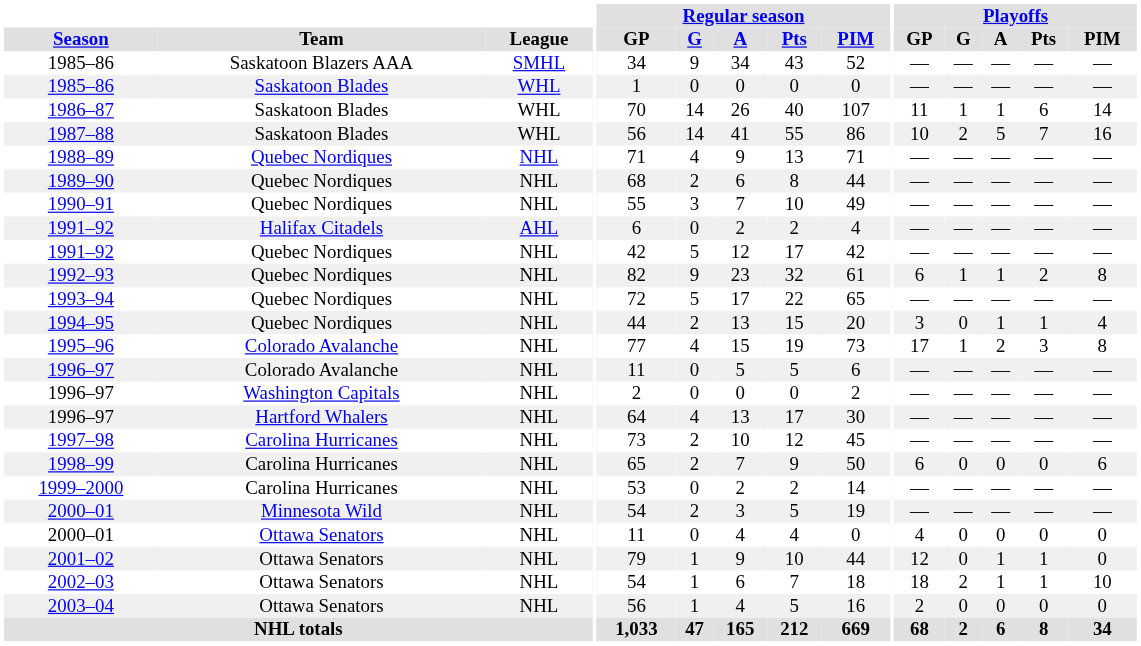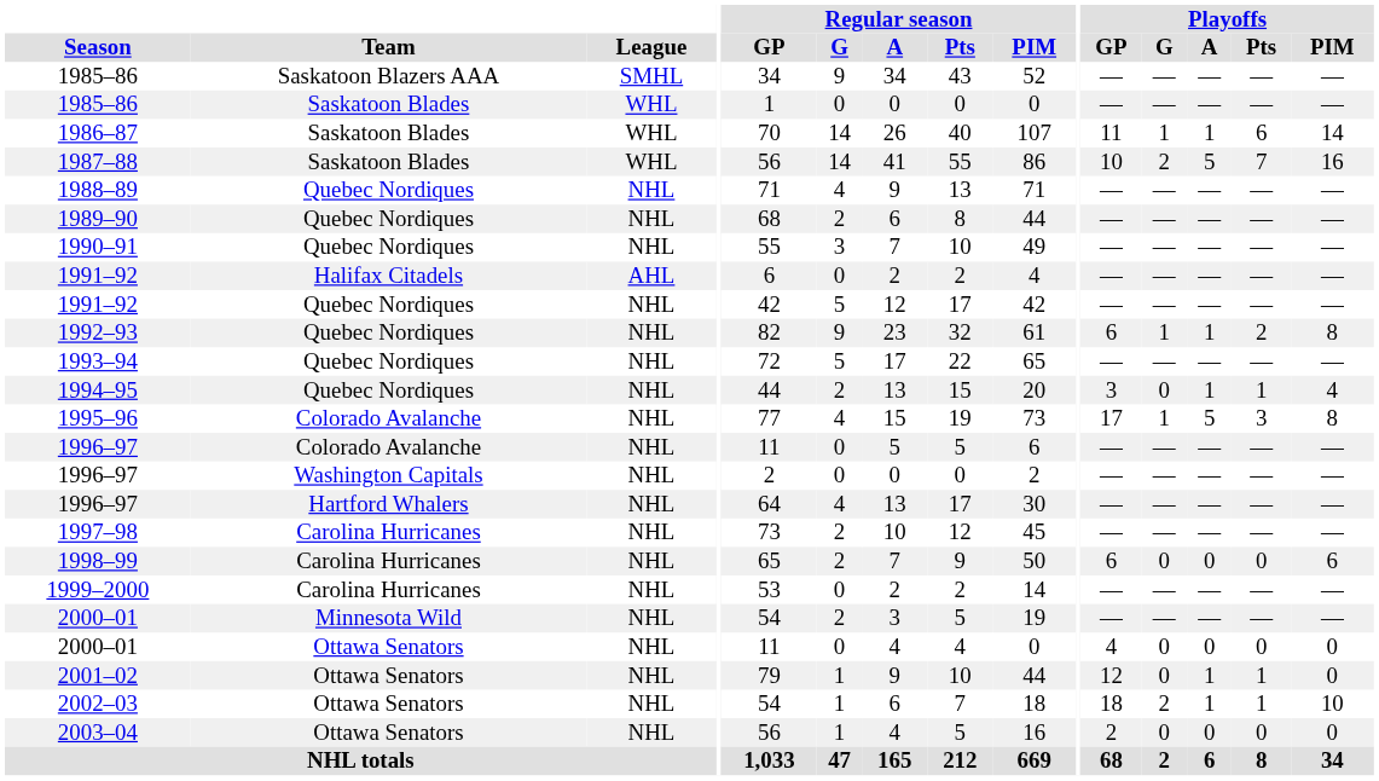 <table border="0" cellpadding="1" cellspacing="0" style="text-align:center; width:60em">
 <tr style="background:#e0e0e0;">
 <th colspan="3"  bgcolor="#ffffff"></th>
 <th rowspan="99" bgcolor="#ffffff"></th>
 <th colspan="5"><a href='#'>Regular season</a></th>
 <th rowspan="99" bgcolor="#ffffff"></th>
 <th colspan="5"><a href='#'>Playoffs</a></th>
 </tr>
 <tr style="background:#e0e0e0;">
 <th><a href='#'>Season</a></th>
 <th>Team</th>
 <th>League</th>
 <th>GP</th>
 <th><a href='#'>G</a></th>
 <th><a href='#'>A</a></th>
 <th><a href='#'>Pts</a></th>
 <th><a href='#'>PIM</a></th>
 <th>GP</th>
 <th>G</th>
 <th>A</th>
 <th>Pts</th>
 <th>PIM</th>
 </tr>
 <tr>
 <td>1985–86</td>
 <td>Saskatoon Blazers AAA</td>
 <td><a href='#'>SMHL</a></td>
 <td>34</td>
 <td>9</td>
 <td>34</td>
 <td>43</td>
 <td>52</td>
 <td>—</td>
 <td>—</td>
 <td>—</td>
 <td>—</td>
 <td>—</td>
 </tr>
 <tr bgcolor="#f0f0f0">
 <td><a href='#'>1985–86</a></td>
 <td><a href='#'>Saskatoon Blades</a></td>
 <td><a href='#'>WHL</a></td>
 <td>1</td>
 <td>0</td>
 <td>0</td>
 <td>0</td>
 <td>0</td>
 <td>—</td>
 <td>—</td>
 <td>—</td>
 <td>—</td>
 <td>—</td>
 </tr>
 <tr>
 <td><a href='#'>1986–87</a></td>
 <td>Saskatoon Blades</td>
 <td>WHL</td>
 <td>70</td>
 <td>14</td>
 <td>26</td>
 <td>40</td>
 <td>107</td>
 <td>11</td>
 <td>1</td>
 <td>1</td>
 <td>6</td>
 <td>14</td>
 </tr>
 <tr bgcolor="#f0f0f0">
 <td><a href='#'>1987–88</a></td>
 <td>Saskatoon Blades</td>
 <td>WHL</td>
 <td>56</td>
 <td>14</td>
 <td>41</td>
 <td>55</td>
 <td>86</td>
 <td>10</td>
 <td>2</td>
 <td>5</td>
 <td>7</td>
 <td>16</td>
 </tr>
 <tr>
 <td><a href='#'>1988–89</a></td>
 <td><a href='#'>Quebec Nordiques</a></td>
 <td><a href='#'>NHL</a></td>
 <td>71</td>
 <td>4</td>
 <td>9</td>
 <td>13</td>
 <td>71</td>
 <td>—</td>
 <td>—</td>
 <td>—</td>
 <td>—</td>
 <td>—</td>
 </tr>
 <tr bgcolor="#f0f0f0">
 <td><a href='#'>1989–90</a></td>
 <td>Quebec Nordiques</td>
 <td>NHL</td>
 <td>68</td>
 <td>2</td>
 <td>6</td>
 <td>8</td>
 <td>44</td>
 <td>—</td>
 <td>—</td>
 <td>—</td>
 <td>—</td>
 <td>—</td>
 </tr>
 <tr>
 <td><a href='#'>1990–91</a></td>
 <td>Quebec Nordiques</td>
 <td>NHL</td>
 <td>55</td>
 <td>3</td>
 <td>7</td>
 <td>10</td>
 <td>49</td>
 <td>—</td>
 <td>—</td>
 <td>—</td>
 <td>—</td>
 <td>—</td>
 </tr>
 <tr bgcolor="#f0f0f0">
 <td><a href='#'>1991–92</a></td>
 <td><a href='#'>Halifax Citadels</a></td>
 <td><a href='#'>AHL</a></td>
 <td>6</td>
 <td>0</td>
 <td>2</td>
 <td>2</td>
 <td>4</td>
 <td>—</td>
 <td>—</td>
 <td>—</td>
 <td>—</td>
 <td>—</td>
 </tr>
 <tr>
 <td><a href='#'>1991–92</a></td>
 <td>Quebec Nordiques</td>
 <td>NHL</td>
 <td>42</td>
 <td>5</td>
 <td>12</td>
 <td>17</td>
 <td>42</td>
 <td>—</td>
 <td>—</td>
 <td>—</td>
 <td>—</td>
 <td>—</td>
 </tr>
 <tr bgcolor="#f0f0f0">
 <td><a href='#'>1992–93</a></td>
 <td>Quebec Nordiques</td>
 <td>NHL</td>
 <td>82</td>
 <td>9</td>
 <td>23</td>
 <td>32</td>
 <td>61</td>
 <td>6</td>
 <td>1</td>
 <td>1</td>
 <td>2</td>
 <td>8</td>
 </tr>
 <tr>
 <td><a href='#'>1993–94</a></td>
 <td>Quebec Nordiques</td>
 <td>NHL</td>
 <td>72</td>
 <td>5</td>
 <td>17</td>
 <td>22</td>
 <td>65</td>
 <td>—</td>
 <td>—</td>
 <td>—</td>
 <td>—</td>
 <td>—</td>
 </tr>
 <tr bgcolor="#f0f0f0">
 <td><a href='#'>1994–95</a></td>
 <td>Quebec Nordiques</td>
 <td>NHL</td>
 <td>44</td>
 <td>2</td>
 <td>13</td>
 <td>15</td>
 <td>20</td>
 <td>3</td>
 <td>0</td>
 <td>1</td>
 <td>1</td>
 <td>4</td>
 </tr>
 <tr>
 <td><a href='#'>1995–96</a></td>
 <td><a href='#'>Colorado Avalanche</a></td>
 <td>NHL</td>
 <td>77</td>
 <td>4</td>
 <td>15</td>
 <td>19</td>
 <td>73</td>
 <td>17</td>
 <td>1</td>
-<td>2</td>
+<td>5</td>
 <td>3</td>
 <td>8</td>
 </tr>
 <tr bgcolor="#f0f0f0">
 <td><a href='#'>1996–97</a></td>
 <td>Colorado Avalanche</td>
 <td>NHL</td>
 <td>11</td>
 <td>0</td>
 <td>5</td>
 <td>5</td>
 <td>6</td>
 <td>—</td>
 <td>—</td>
 <td>—</td>
 <td>—</td>
 <td>—</td>
 </tr>
 <tr>
 <td>1996–97</td>
 <td><a href='#'>Washington Capitals</a></td>
 <td>NHL</td>
 <td>2</td>
 <td>0</td>
 <td>0</td>
 <td>0</td>
 <td>2</td>
 <td>—</td>
 <td>—</td>
 <td>—</td>
 <td>—</td>
 <td>—</td>
 </tr>
 <tr bgcolor="#f0f0f0">
 <td>1996–97</td>
 <td><a href='#'>Hartford Whalers</a></td>
 <td>NHL</td>
 <td>64</td>
 <td>4</td>
 <td>13</td>
 <td>17</td>
 <td>30</td>
 <td>—</td>
 <td>—</td>
 <td>—</td>
 <td>—</td>
 <td>—</td>
 </tr>
 <tr>
 <td><a href='#'>1997–98</a></td>
 <td><a href='#'>Carolina Hurricanes</a></td>
 <td>NHL</td>
 <td>73</td>
 <td>2</td>
 <td>10</td>
 <td>12</td>
 <td>45</td>
 <td>—</td>
 <td>—</td>
 <td>—</td>
 <td>—</td>
 <td>—</td>
 </tr>
 <tr bgcolor="#f0f0f0">
 <td><a href='#'>1998–99</a></td>
 <td>Carolina Hurricanes</td>
 <td>NHL</td>
 <td>65</td>
 <td>2</td>
 <td>7</td>
 <td>9</td>
 <td>50</td>
 <td>6</td>
 <td>0</td>
 <td>0</td>
 <td>0</td>
 <td>6</td>
 </tr>
 <tr>
 <td><a href='#'>1999–2000</a></td>
 <td>Carolina Hurricanes</td>
 <td>NHL</td>
 <td>53</td>
 <td>0</td>
 <td>2</td>
 <td>2</td>
 <td>14</td>
 <td>—</td>
 <td>—</td>
 <td>—</td>
 <td>—</td>
 <td>—</td>
 </tr>
 <tr bgcolor="#f0f0f0">
 <td><a href='#'>2000–01</a></td>
 <td><a href='#'>Minnesota Wild</a></td>
 <td>NHL</td>
 <td>54</td>
 <td>2</td>
 <td>3</td>
 <td>5</td>
 <td>19</td>
 <td>—</td>
 <td>—</td>
 <td>—</td>
 <td>—</td>
 <td>—</td>
 </tr>
 <tr>
 <td>2000–01</td>
 <td><a href='#'>Ottawa Senators</a></td>
 <td>NHL</td>
 <td>11</td>
 <td>0</td>
 <td>4</td>
 <td>4</td>
 <td>0</td>
 <td>4</td>
 <td>0</td>
 <td>0</td>
 <td>0</td>
 <td>0</td>
 </tr>
 <tr bgcolor="#f0f0f0">
 <td><a href='#'>2001–02</a></td>
 <td>Ottawa Senators</td>
 <td>NHL</td>
 <td>79</td>
 <td>1</td>
 <td>9</td>
 <td>10</td>
 <td>44</td>
 <td>12</td>
 <td>0</td>
 <td>1</td>
 <td>1</td>
 <td>0</td>
 </tr>
 <tr>
 <td><a href='#'>2002–03</a></td>
 <td>Ottawa Senators</td>
 <td>NHL</td>
 <td>54</td>
 <td>1</td>
 <td>6</td>
 <td>7</td>
 <td>18</td>
 <td>18</td>
 <td>2</td>
 <td>1</td>
 <td>1</td>
 <td>10</td>
 </tr>
 <tr bgcolor="#f0f0f0">
 <td><a href='#'>2003–04</a></td>
 <td>Ottawa Senators</td>
 <td>NHL</td>
 <td>56</td>
 <td>1</td>
 <td>4</td>
 <td>5</td>
 <td>16</td>
 <td>2</td>
 <td>0</td>
 <td>0</td>
 <td>0</td>
 <td>0</td>
 </tr>
 <tr style="background:#e0e0e0;">
 <th colspan="3">NHL totals</th>
 <th>1,033</th>
 <th>47</th>
 <th>165</th>
 <th>212</th>
 <th>669</th>
 <th>68</th>
 <th>2</th>
 <th>6</th>
 <th>8</th>
 <th>34</th>
 </tr>
 </table>
